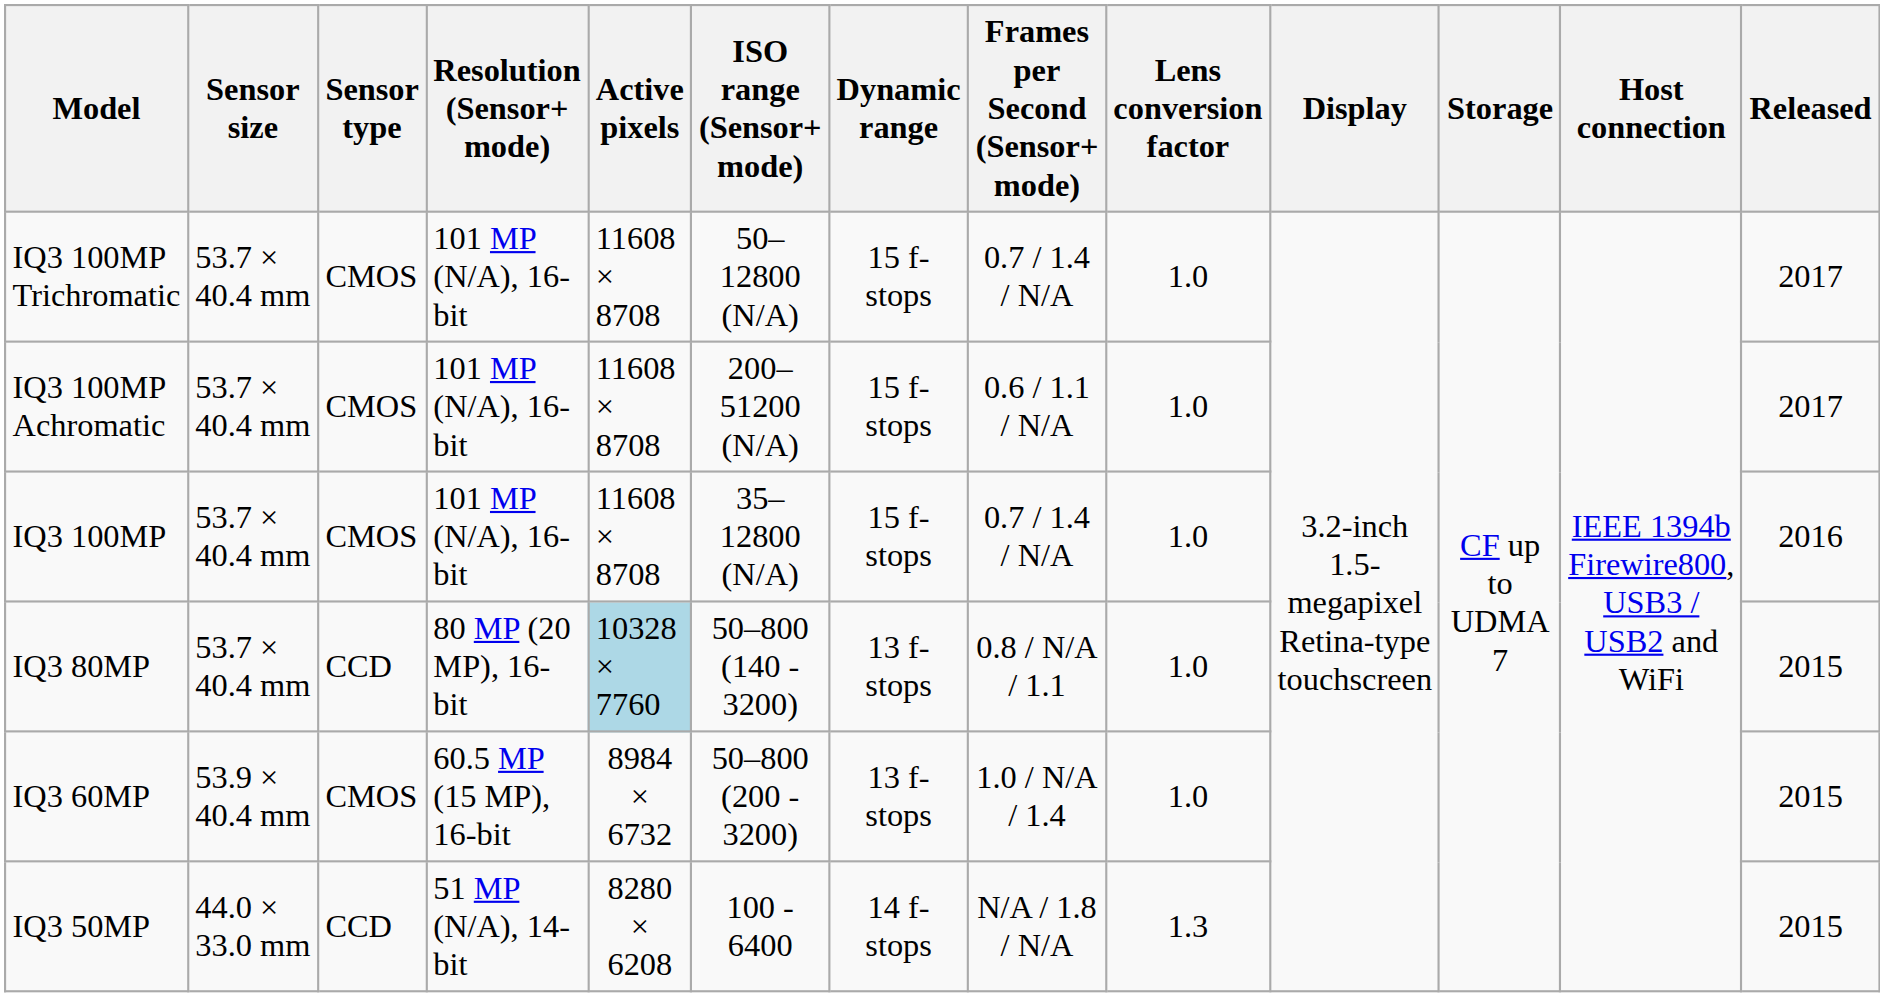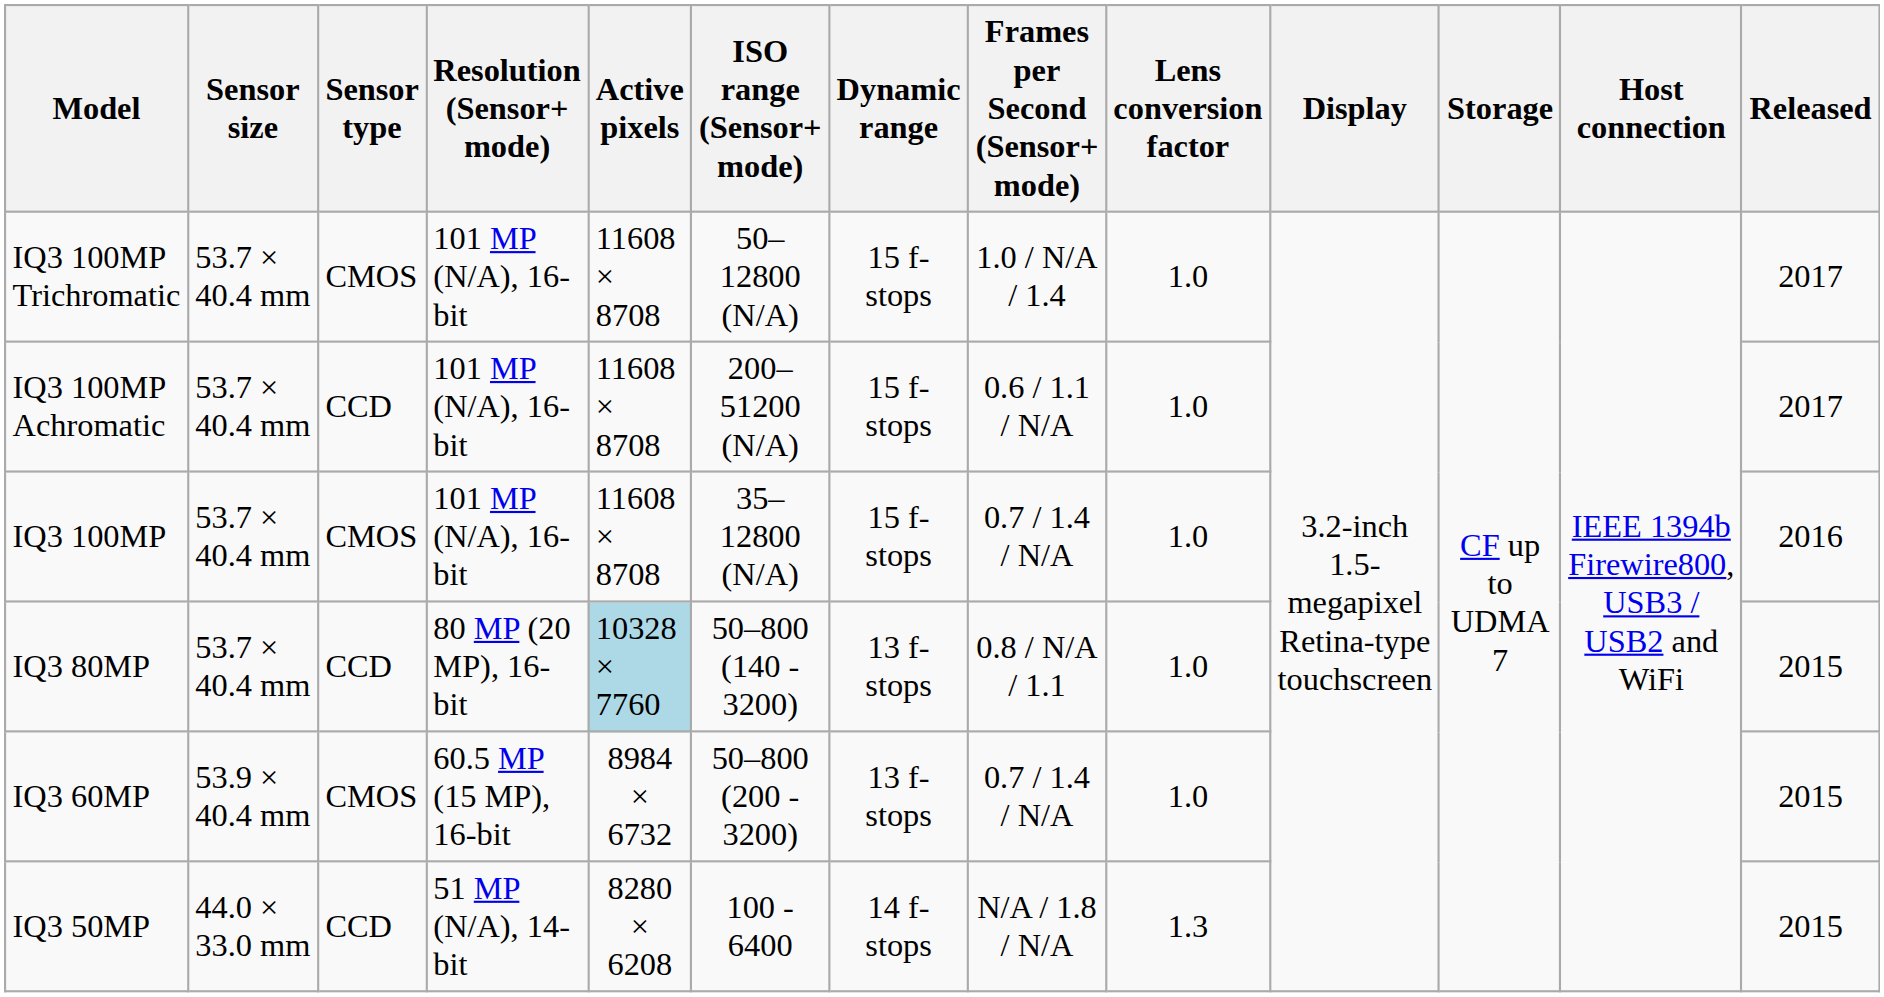 <table class="wikitable" style="font-size:95%;">
 <tr>
 <th>Model</th>
 <th>Sensor size</th>
 <th>Sensor type</th>
 <th>Resolution (Sensor+ mode)</th>
 <th>Active pixels</th>
 <th>ISO range (Sensor+ mode)</th>
 <th>Dynamic range</th>
 <th>Frames per Second (Sensor+ mode)</th>
 <th>Lens conversion factor</th>
 <th>Display</th>
 <th>Storage</th>
 <th>Host connection</th>
 <th>Released</th>
 </tr>
 <tr>
 <td>IQ3 100MP Trichromatic</td>
 <td>53.7 × 40.4 mm</td>
 <td>CMOS</td>
 <td>101 <a href='#'>MP</a> (N/A), 16-bit</td>
 <td>11608  × 8708</td>
 <td align=center>50–12800 (N/A)</td>
 <td align=center>15 f-stops</td>
-<td align=center>0.7 / 1.4 / N/A</td>
+<td align=center>1.0 / N/A / 1.4</td>
 <td align=center>1.0</td>
 <td rowspan=6 align=center>3.2-inch 1.5-megapixel Retina-type touchscreen</td>
 <td rowspan=6 align=center><a href='#'>CF</a> up to UDMA 7</td>
 <td rowspan=6 align=center><a href='#'>IEEE 1394b Firewire800</a>, <a href='#'>USB3 / USB2</a> and WiFi</td>
 <td align=center>2017</td>
 </tr>
 <tr>
 <td>IQ3 100MP Achromatic</td>
 <td>53.7 × 40.4 mm</td>
-<td>CMOS</td>
+<td>CCD</td>
 <td>101 <a href='#'>MP</a> (N/A), 16-bit</td>
 <td>11608 × 8708</td>
 <td align=center>200–51200 (N/A)</td>
 <td align=center>15 f-stops</td>
 <td align=center>0.6 / 1.1 / N/A</td>
 <td align=center>1.0</td>
 <td align=center>2017</td>
 </tr>
 <tr>
 <td>IQ3 100MP</td>
 <td>53.7 × 40.4 mm</td>
 <td>CMOS</td>
 <td>101 <a href='#'>MP</a> (N/A), 16-bit</td>
 <td>11608 × 8708</td>
 <td align=center>35–12800 (N/A)</td>
 <td align=center>15 f-stops</td>
 <td align=center>0.7 / 1.4 / N/A</td>
 <td align=center>1.0</td>
 <td align=center>2016</td>
 </tr>
 <tr>
 <td>IQ3 80MP</td>
 <td>53.7 × 40.4 mm</td>
 <td>CCD</td>
 <td>80 <a href='#'>MP</a> (20 MP), 16-bit</td>
 <td style="background: lightblue;">10328 × 7760</td>
 <td align=center>50–800 (140 - 3200)</td>
 <td align=center>13 f-stops</td>
 <td align=center>0.8 / N/A / 1.1</td>
 <td align=center>1.0</td>
 <td align=center>2015</td>
 </tr>
 <tr>
 <td>IQ3 60MP</td>
 <td>53.9 × 40.4 mm</td>
 <td>CMOS</td>
 <td>60.5 <a href='#'>MP</a> (15 MP), 16-bit</td>
 <td align=center>8984 × 6732</td>
 <td align=center>50–800 (200 - 3200)</td>
 <td align=center>13 f-stops</td>
-<td align=center>1.0 / N/A / 1.4</td>
+<td align=center>0.7 / 1.4 / N/A</td>
 <td align=center>1.0</td>
 <td align=center>2015</td>
 </tr>
 <tr>
 <td>IQ3 50MP</td>
 <td>44.0 × 33.0 mm</td>
 <td>CCD</td>
 <td>51 <a href='#'>MP</a> (N/A), 14-bit</td>
 <td align=center>8280 × 6208</td>
 <td align=center>100 - 6400</td>
 <td align=center>14 f-stops</td>
 <td align=center>N/A / 1.8 / N/A</td>
 <td align=center>1.3</td>
 <td align=center>2015</td>
 </tr>
 </table>
